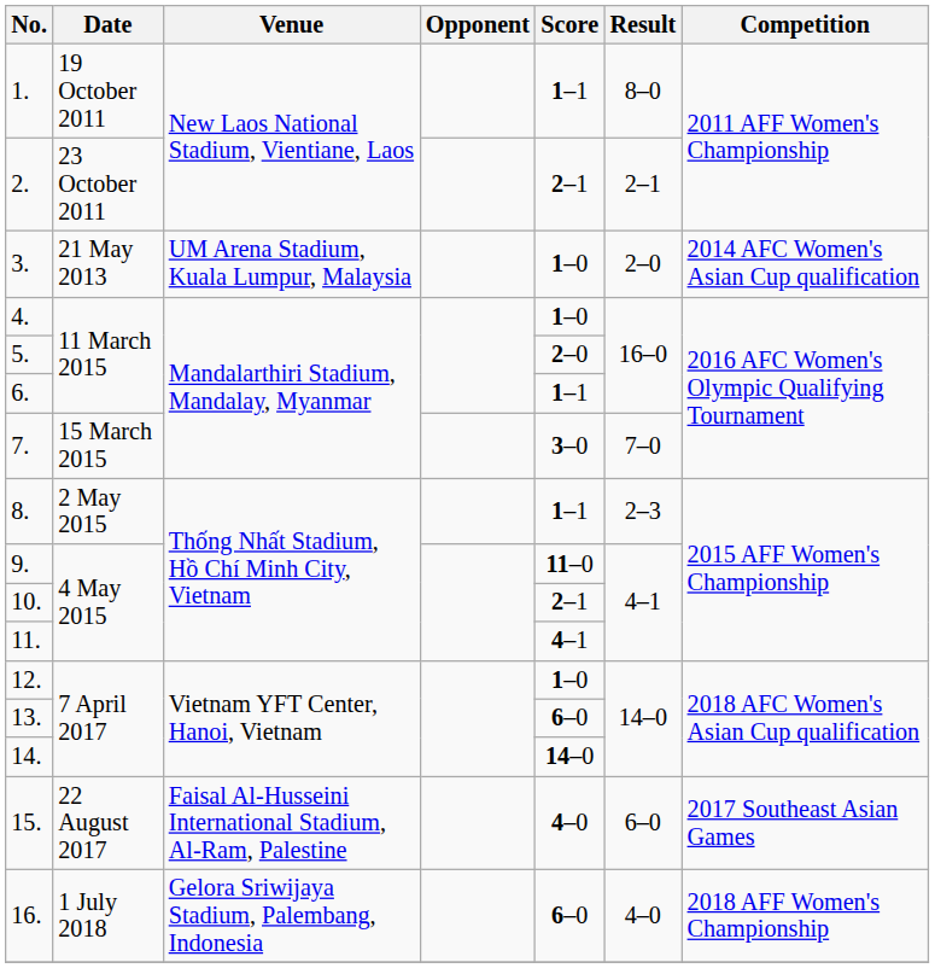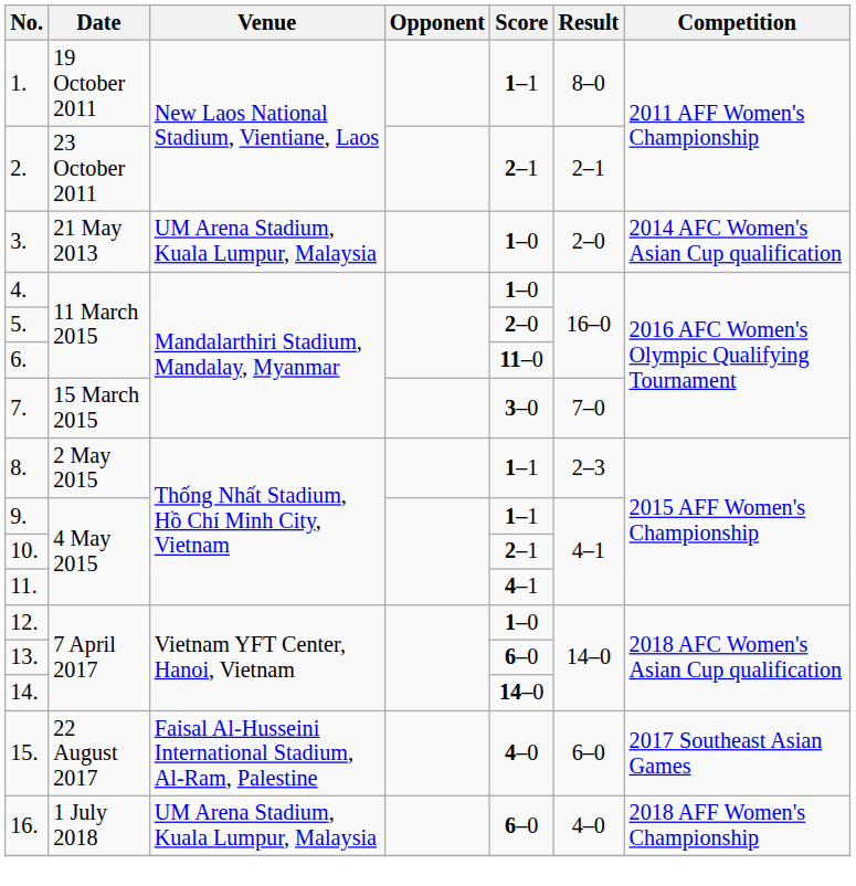 <table class="wikitable">
 <tr>
 <th>No.</th>
 <th>Date</th>
 <th>Venue</th>
 <th>Opponent</th>
 <th>Score</th>
 <th>Result</th>
 <th>Competition</th>
 </tr>
 <tr>
 <td>1.</td>
 <td>19 October 2011</td>
 <td rowspan=2><a href='#'>New Laos National Stadium</a>, <a href='#'>Vientiane</a>, <a href='#'>Laos</a></td>
 <td></td>
 <td align=center><strong>1</strong>–1</td>
 <td align=center>8–0</td>
 <td rowspan=2><a href='#'>2011 AFF Women's Championship</a></td>
 </tr>
 <tr>
 <td>2.</td>
 <td>23 October 2011</td>
 <td></td>
 <td align=center><strong>2</strong>–1</td>
 <td align=center>2–1</td>
 </tr>
 <tr>
 <td>3.</td>
 <td>21 May 2013</td>
 <td><a href='#'>UM Arena Stadium</a>, <a href='#'>Kuala Lumpur</a>, <a href='#'>Malaysia</a></td>
 <td></td>
 <td align=center><strong>1</strong>–0</td>
 <td align=center>2–0</td>
 <td><a href='#'>2014 AFC Women's Asian Cup qualification</a></td>
 </tr>
 <tr>
 <td>4.</td>
 <td rowspan=3>11 March 2015</td>
 <td rowspan=4><a href='#'>Mandalarthiri Stadium</a>, <a href='#'>Mandalay</a>, <a href='#'>Myanmar</a></td>
 <td rowspan=3></td>
 <td align=center><strong>1</strong>–0</td>
 <td rowspan=3 align=center>16–0</td>
 <td rowspan=4><a href='#'>2016 AFC Women's Olympic Qualifying Tournament</a></td>
 </tr>
 <tr>
 <td>5.</td>
 <td align=center><strong>2</strong>–0</td>
 </tr>
 <tr>
 <td>6.</td>
-<td align=center><strong>1</strong>–1</td>
+<td align=center><strong>11</strong>–0</td>
 </tr>
 <tr>
 <td>7.</td>
 <td>15 March 2015</td>
 <td></td>
 <td align=center><strong>3</strong>–0</td>
 <td align=center>7–0</td>
 </tr>
 <tr>
 <td>8.</td>
 <td>2 May 2015</td>
 <td rowspan=4><a href='#'>Thống Nhất Stadium</a>, <a href='#'>Hồ Chí Minh City</a>, <a href='#'>Vietnam</a></td>
 <td></td>
 <td align=center><strong>1</strong>–1</td>
 <td align=center>2–3</td>
 <td rowspan=4><a href='#'>2015 AFF Women's Championship</a></td>
 </tr>
 <tr>
 <td>9.</td>
 <td rowspan=3>4 May 2015</td>
 <td rowspan=3></td>
-<td align=center><strong>11</strong>–0</td>
+<td align=center><strong>1</strong>–1</td>
 <td rowspan=3 align=center>4–1</td>
 </tr>
 <tr>
 <td>10.</td>
 <td align=center><strong>2</strong>–1</td>
 </tr>
 <tr>
 <td>11.</td>
 <td align=center><strong>4</strong>–1</td>
 </tr>
 <tr>
 <td>12.</td>
 <td rowspan=3>7 April 2017</td>
 <td rowspan=3>Vietnam YFT Center, <a href='#'>Hanoi</a>, Vietnam</td>
 <td rowspan=3></td>
 <td align=center><strong>1</strong>–0</td>
 <td rowspan=3 align=center>14–0</td>
 <td rowspan=3><a href='#'>2018 AFC Women's Asian Cup qualification</a></td>
 </tr>
 <tr>
 <td>13.</td>
 <td align=center><strong>6</strong>–0</td>
 </tr>
 <tr>
 <td>14.</td>
 <td align=center><strong>14</strong>–0</td>
 </tr>
 <tr>
 <td>15.</td>
 <td>22 August 2017</td>
 <td><a href='#'>Faisal Al-Husseini International Stadium</a>, <a href='#'>Al-Ram</a>, <a href='#'>Palestine</a></td>
 <td></td>
 <td align=center><strong>4</strong>–0</td>
 <td align=center>6–0</td>
 <td><a href='#'>2017 Southeast Asian Games</a></td>
 </tr>
 <tr>
 <td>16.</td>
 <td>1 July 2018</td>
-<td><a href='#'>Gelora Sriwijaya Stadium</a>, <a href='#'>Palembang</a>, <a href='#'>Indonesia</a></td>
+<td><a href='#'>UM Arena Stadium</a>, <a href='#'>Kuala Lumpur</a>, <a href='#'>Malaysia</a></td>
 <td></td>
 <td align=center><strong>6</strong>–0</td>
 <td align=center>4–0</td>
 <td><a href='#'>2018 AFF Women's Championship</a></td>
 </tr>
 <tr>
 </tr>
 </table>
